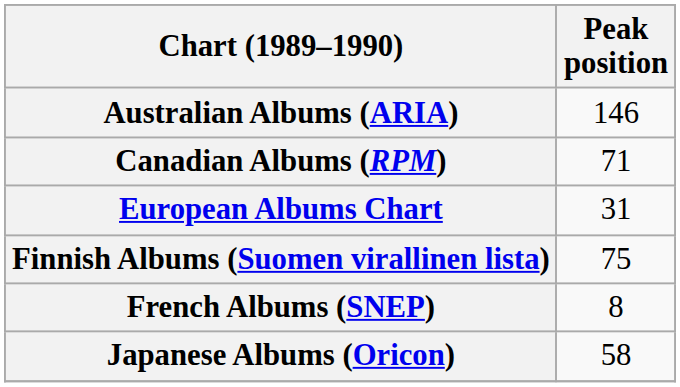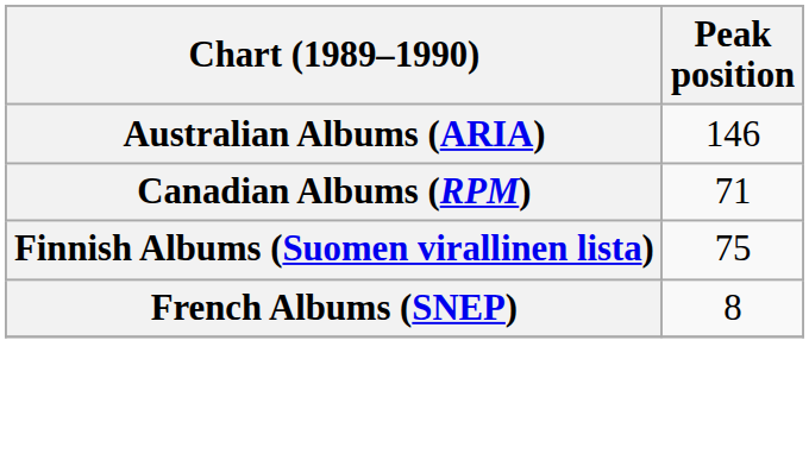 <table class="wikitable sortable plainrowheaders">
 <tr>
 <th scope="col">Chart (1989–1990)</th>
 <th scope="col">Peak<br>position</th>
 </tr>
 <tr>
 <th scope="row">Australian Albums (<a href='#'>ARIA</a>)</th>
 <td style="text-align:center;">146</td>
 </tr>
 <tr>
 <th scope="row">Canadian Albums (<em><a href='#'>RPM</a></em>)</th>
 <td style="text-align:center;">71</td>
 </tr>
 <tr>
-<th scope="row"><a href='#'>European Albums Chart</a></th>
-<td style="text-align:center;">31</td>
-</tr>
-<tr>
 <th scope="row">Finnish Albums (<a href='#'>Suomen virallinen lista</a>)</th>
 <td style="text-align:center;">75</td>
 </tr>
 <tr>
 <th scope="row">French Albums (<a href='#'>SNEP</a>)</th>
 <td style="text-align:center;">8</td>
 </tr>
 <tr>
-<th scope="row">Japanese Albums (<a href='#'>Oricon</a>)</th>
-<td style="text-align:center;">58</td>
-</tr>
-<tr>
 </tr>
 <tr>
 </tr>
 </table>
